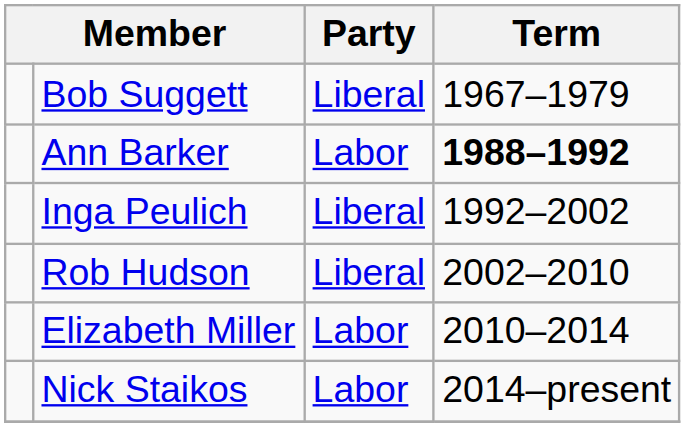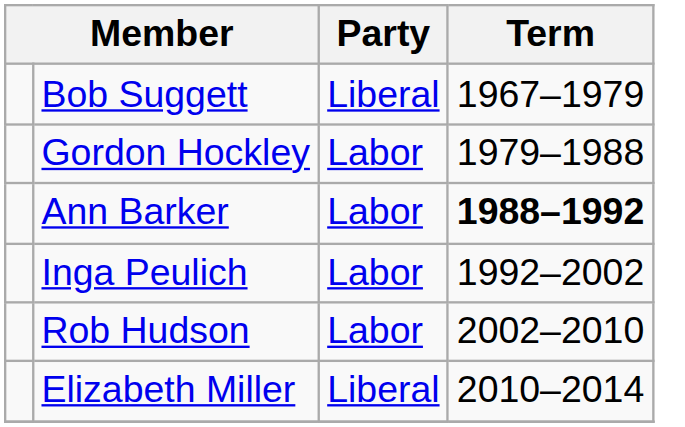 <table class="wikitable">
 <tr>
 <th colspan="2">Member</th>
 <th>Party</th>
 <th>Term</th>
 </tr>
 <tr>
 <td> </td>
 <td><a href='#'>Bob Suggett</a></td>
 <td><a href='#'>Liberal</a></td>
 <td>1967–1979</td>
 </tr>
 <tr>
 <td> </td>
+<td><a href='#'>Gordon Hockley</a></td>
+<td><a href='#'>Labor</a></td>
+<td>1979–1988</td>
+</tr>
+<tr>
+<td> </td>
 <td><a href='#'>Ann Barker</a></td>
 <td><a href='#'>Labor</a></td>
 <td><strong>1988–1992</strong></td>
 </tr>
 <tr>
 <td> </td>
 <td><a href='#'>Inga Peulich</a></td>
-<td><a href='#'>Liberal</a></td>
+<td><a href='#'>Labor</a></td>
 <td>1992–2002</td>
 </tr>
 <tr>
 <td> </td>
 <td><a href='#'>Rob Hudson</a></td>
-<td><a href='#'>Liberal</a></td>
+<td><a href='#'>Labor</a></td>
 <td>2002–2010</td>
 </tr>
 <tr>
 <td> </td>
 <td><a href='#'>Elizabeth Miller</a></td>
-<td><a href='#'>Labor</a></td>
+<td><a href='#'>Liberal</a></td>
 <td>2010–2014</td>
-</tr>
-<tr>
-<td> </td>
-<td><a href='#'>Nick Staikos</a></td>
-<td><a href='#'>Labor</a></td>
-<td>2014–present</td>
 </tr>
 <tr>
 </tr>
 </table>
